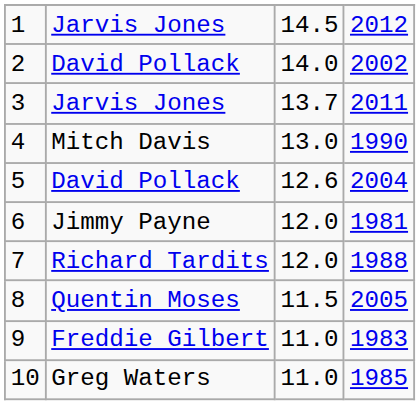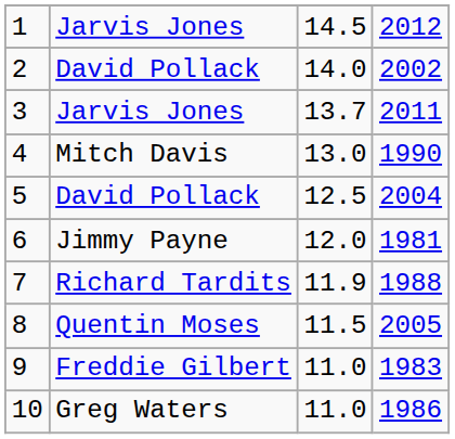 <table class="wikitable">
 <tr>
 </tr>
 <tr>
 <td>1</td>
 <td><a href='#'>Jarvis Jones</a></td>
 <td>14.5</td>
 <td><a href='#'>2012</a></td>
 </tr>
 <tr>
 <td>2</td>
 <td><a href='#'>David Pollack</a></td>
 <td>14.0</td>
 <td><a href='#'>2002</a></td>
 </tr>
 <tr>
 <td>3</td>
 <td><a href='#'>Jarvis Jones</a></td>
 <td>13.7</td>
 <td><a href='#'>2011</a></td>
 </tr>
 <tr>
 <td>4</td>
 <td>Mitch Davis</td>
 <td>13.0</td>
 <td><a href='#'>1990</a></td>
 </tr>
 <tr>
 <td>5</td>
 <td><a href='#'>David Pollack</a></td>
-<td>12.6</td>
+<td>12.5</td>
 <td><a href='#'>2004</a></td>
 </tr>
 <tr>
 <td>6</td>
 <td>Jimmy Payne</td>
 <td>12.0</td>
 <td><a href='#'>1981</a></td>
 </tr>
 <tr>
 <td>7</td>
 <td><a href='#'>Richard Tardits</a></td>
-<td>12.0</td>
+<td>11.9</td>
 <td><a href='#'>1988</a></td>
 </tr>
 <tr>
 <td>8</td>
 <td><a href='#'>Quentin Moses</a></td>
 <td>11.5</td>
 <td><a href='#'>2005</a></td>
 </tr>
 <tr>
 <td>9</td>
 <td><a href='#'>Freddie Gilbert</a></td>
 <td>11.0</td>
 <td><a href='#'>1983</a></td>
 </tr>
 <tr>
 <td>10</td>
 <td>Greg Waters</td>
 <td>11.0</td>
-<td><a href='#'>1985</a></td>
+<td><a href='#'>1986</a></td>
 </tr>
 </table>
